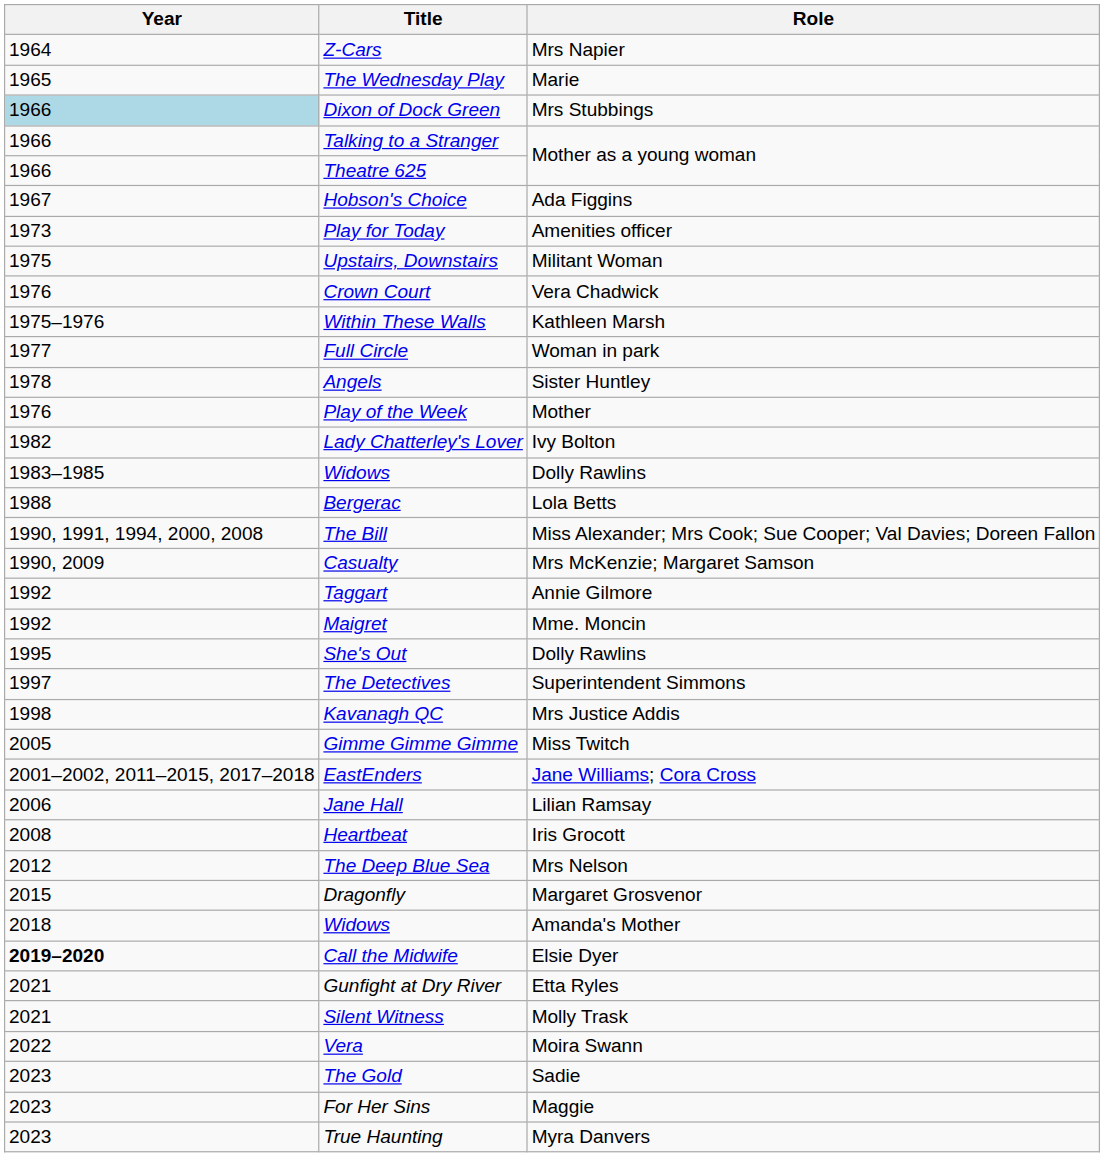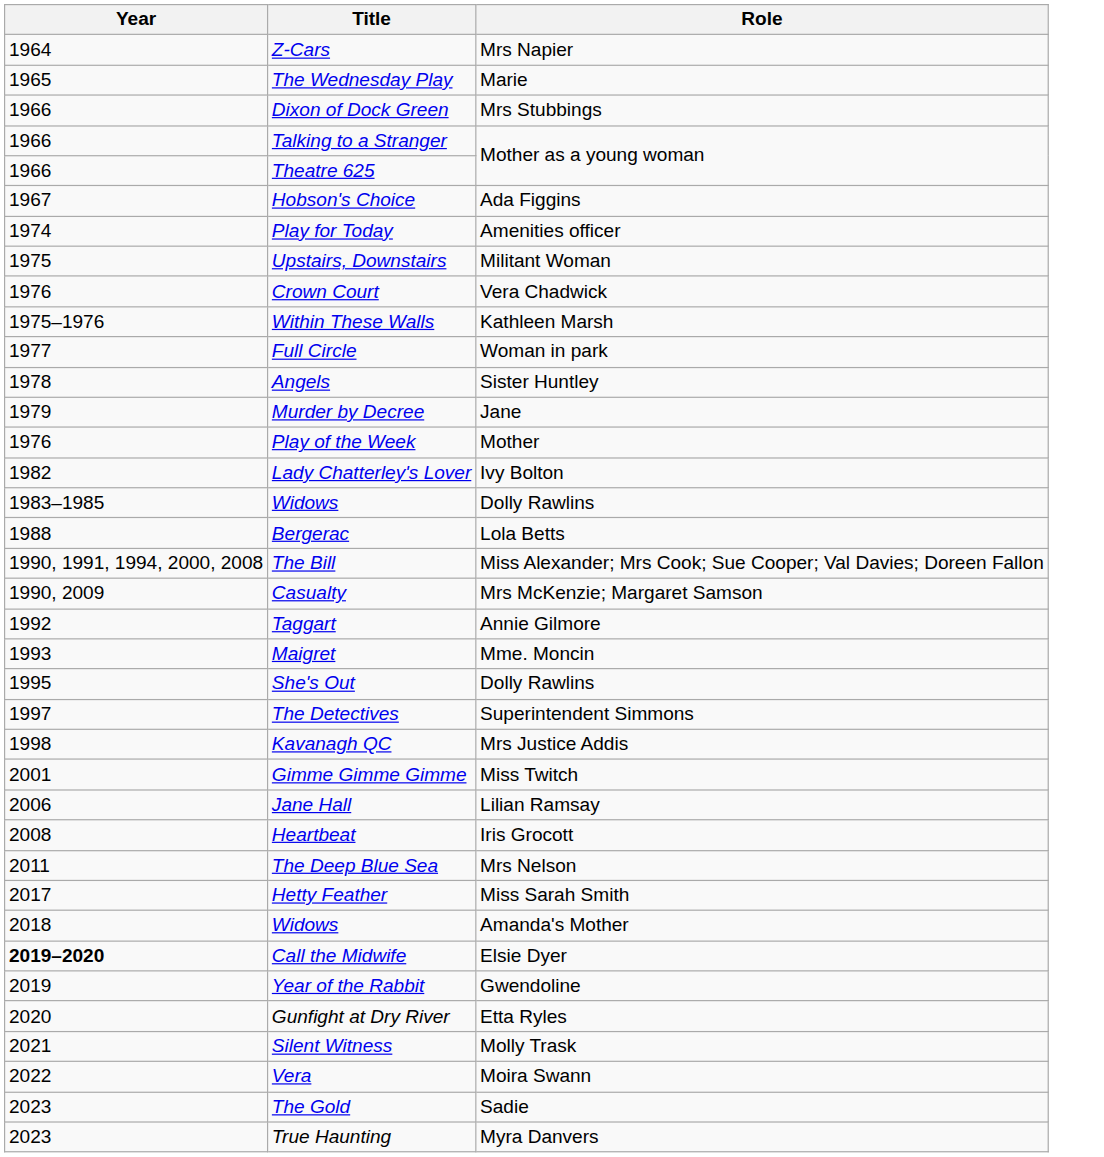 <table class="wikitable">
 <tr>
 <th>Year</th>
 <th>Title</th>
 <th>Role</th>
 </tr>
 <tr>
 <td>1964</td>
 <td><em><a href='#'>Z-Cars</a></em></td>
 <td>Mrs Napier</td>
 </tr>
 <tr>
 <td>1965</td>
 <td><em><a href='#'>The Wednesday Play</a></em></td>
 <td>Marie</td>
 </tr>
 <tr>
-<td style="background: lightblue;">1966</td>
+<td>1966</td>
 <td><em><a href='#'>Dixon of Dock Green</a></em></td>
 <td>Mrs Stubbings</td>
 </tr>
 <tr>
 <td>1966</td>
 <td><em><a href='#'>Talking to a Stranger</a></em></td>
 <td rowspan="2">Mother as a young woman</td>
 </tr>
 <tr>
 <td>1966</td>
 <td><em><a href='#'>Theatre 625</a></em></td>
 </tr>
 <tr>
 <td>1967</td>
 <td><em><a href='#'>Hobson's Choice</a></em></td>
 <td>Ada Figgins</td>
 </tr>
 <tr>
-<td>1973</td>
+<td>1974</td>
 <td><em><a href='#'>Play for Today</a></em></td>
 <td>Amenities officer</td>
 </tr>
 <tr>
 <td>1975</td>
 <td><em><a href='#'>Upstairs, Downstairs</a></em></td>
 <td>Militant Woman</td>
 </tr>
 <tr>
 <td>1976</td>
 <td><em><a href='#'>Crown Court</a></em></td>
 <td>Vera Chadwick</td>
 </tr>
 <tr>
 <td>1975–1976</td>
 <td><em><a href='#'>Within These Walls</a></em></td>
 <td>Kathleen Marsh</td>
 </tr>
 <tr>
 <td>1977</td>
 <td><em><a href='#'>Full Circle</a></em></td>
 <td>Woman in park</td>
 </tr>
 <tr>
 <td>1978</td>
 <td><em><a href='#'>Angels</a></em></td>
 <td>Sister Huntley</td>
+</tr>
+<tr>
+<td>1979</td>
+<td><em><a href='#'>Murder by Decree</a></em></td>
+<td>Jane</td>
 </tr>
 <tr>
 <td>1976</td>
 <td><em><a href='#'>Play of the Week</a></em></td>
 <td>Mother</td>
 </tr>
 <tr>
 <td>1982</td>
 <td><em><a href='#'>Lady Chatterley's Lover</a></em></td>
 <td>Ivy Bolton</td>
 </tr>
 <tr>
 <td>1983–1985</td>
 <td><em><a href='#'>Widows</a></em></td>
 <td>Dolly Rawlins</td>
 </tr>
 <tr>
 <td>1988</td>
 <td><em><a href='#'>Bergerac</a></em></td>
 <td>Lola Betts</td>
 </tr>
 <tr>
 <td>1990, 1991, 1994, 2000, 2008</td>
 <td><em><a href='#'>The Bill</a></em></td>
 <td>Miss Alexander; Mrs Cook; Sue Cooper; Val Davies; Doreen Fallon</td>
 </tr>
 <tr>
 <td>1990, 2009</td>
 <td><em><a href='#'>Casualty</a></em></td>
 <td>Mrs McKenzie; Margaret Samson</td>
 </tr>
 <tr>
 <td>1992</td>
 <td><em><a href='#'>Taggart</a></em></td>
 <td>Annie Gilmore</td>
 </tr>
 <tr>
-<td>1992</td>
+<td>1993</td>
 <td><em><a href='#'>Maigret</a></em></td>
 <td>Mme. Moncin</td>
 </tr>
 <tr>
 <td>1995</td>
 <td><em><a href='#'>She's Out</a></em></td>
 <td>Dolly Rawlins</td>
 </tr>
 <tr>
 <td>1997</td>
 <td><em><a href='#'>The Detectives</a></em></td>
 <td>Superintendent Simmons</td>
 </tr>
 <tr>
 <td>1998</td>
 <td><em><a href='#'>Kavanagh QC</a></em></td>
 <td>Mrs Justice Addis</td>
 </tr>
 <tr>
-<td>2005</td>
+<td>2001</td>
 <td><em><a href='#'>Gimme Gimme Gimme</a></em></td>
 <td>Miss Twitch</td>
-</tr>
-<tr>
-<td>2001–2002, 2011–2015, 2017–2018</td>
-<td><em><a href='#'>EastEnders</a></em></td>
-<td><a href='#'>Jane Williams</a>; <a href='#'>Cora Cross</a></td>
 </tr>
 <tr>
 <td>2006</td>
 <td><em><a href='#'>Jane Hall</a></em></td>
 <td>Lilian Ramsay</td>
 </tr>
 <tr>
 <td>2008</td>
 <td><em><a href='#'>Heartbeat</a></em></td>
 <td>Iris Grocott</td>
 </tr>
 <tr>
-<td>2012</td>
+<td>2011</td>
 <td><em><a href='#'>The Deep Blue Sea</a></em></td>
 <td>Mrs Nelson</td>
 </tr>
 <tr>
-<td>2015</td>
-<td><em>Dragonfly</em></td>
-<td>Margaret Grosvenor</td>
+<td>2017</td>
+<td><em><a href='#'>Hetty Feather</a></em></td>
+<td>Miss Sarah Smith</td>
 </tr>
 <tr>
 <td>2018</td>
 <td><em><a href='#'>Widows</a></em></td>
 <td>Amanda's Mother</td>
 </tr>
 <tr>
 <td><strong>2019–2020</strong></td>
 <td><em><a href='#'>Call the Midwife</a></em></td>
 <td>Elsie Dyer</td>
 </tr>
 <tr>
-<td>2021</td>
+<td>2019</td>
+<td><em><a href='#'>Year of the Rabbit</a></em></td>
+<td>Gwendoline</td>
+</tr>
+<tr>
+<td>2020</td>
 <td><em>Gunfight at Dry River</em></td>
 <td>Etta Ryles</td>
 </tr>
 <tr>
 <td>2021</td>
 <td><em><a href='#'>Silent Witness</a></em></td>
 <td>Molly Trask</td>
 </tr>
 <tr>
 <td>2022</td>
 <td><em><a href='#'>Vera</a></em></td>
 <td>Moira Swann</td>
 </tr>
 <tr>
 <td>2023</td>
 <td><em><a href='#'>The Gold</a></em></td>
 <td>Sadie</td>
 </tr>
 <tr>
 <td>2023</td>
-<td><em>For Her Sins</em></td>
-<td>Maggie</td>
-</tr>
-<tr>
-<td>2023</td>
 <td><em>True Haunting</em></td>
 <td>Myra Danvers</td>
 </tr>
 </table>
